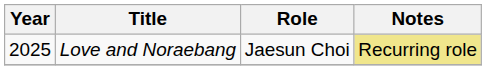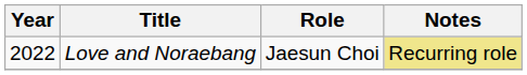 <table class="wikitable sortable">
 <tr>
 <th>Year</th>
 <th>Title</th>
 <th>Role</th>
 <th class="unsortable">Notes</th>
 </tr>
 <tr>
-<td>2025</td>
+<td>2022</td>
 <td><em>Love and Noraebang</em></td>
 <td>Jaesun Choi</td>
 <td style="background: khaki;">Recurring role</td>
 </tr>
 <tr>
 </tr>
 </table>
